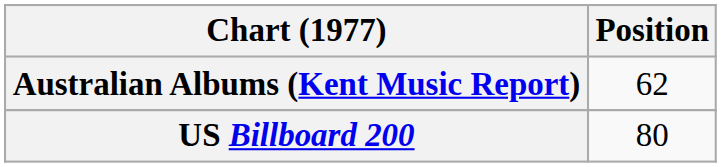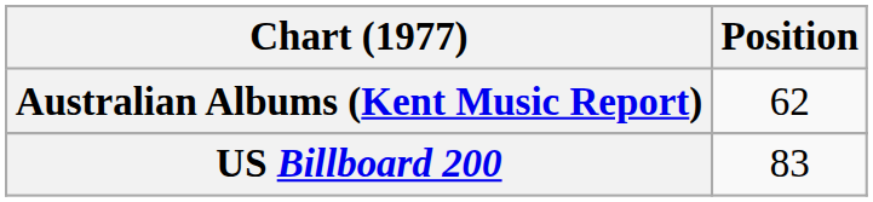 <table class="wikitable sortable plainrowheaders" style="text-align:center">
 <tr>
 <th scope="col">Chart (1977)</th>
 <th scope="col">Position</th>
 </tr>
 <tr>
 <th scope="row">Australian Albums (<a href='#'>Kent Music Report</a>)</th>
 <td>62</td>
 </tr>
 <tr>
 </tr>
 <tr>
 <th scope="row">US <em><a href='#'>Billboard 200</a></em></th>
-<td>80</td>
+<td>83</td>
 </tr>
 </table>
